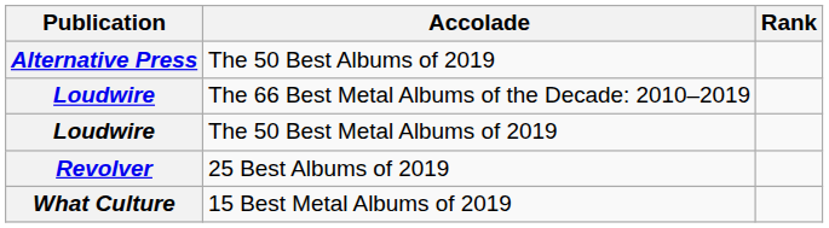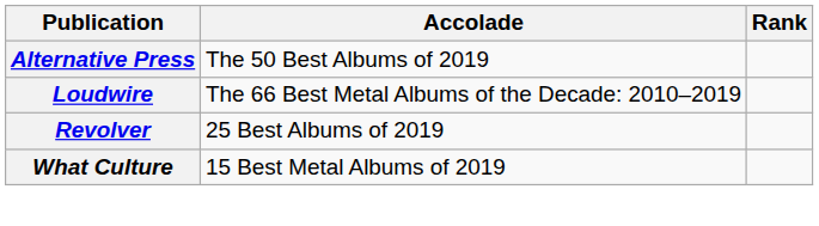 <table class="wikitable sortable plainrowheaders">
 <tr>
 <th>Publication</th>
 <th>Accolade</th>
 <th>Rank</th>
 </tr>
 <tr>
 <th scope="row"><em><a href='#'>Alternative Press</a></em></th>
 <td>The 50 Best Albums of 2019</td>
 <td></td>
 </tr>
 <tr>
 <th scope="row"><em><a href='#'>Loudwire</a></em></th>
 <td>The 66 Best Metal Albums of the Decade: 2010–2019</td>
 <td></td>
 </tr>
 <tr>
-<th scope="row"><em>Loudwire</em></th>
-<td>The 50 Best Metal Albums of 2019</td>
-<td></td>
-</tr>
-<tr>
 <th scope="row"><em><a href='#'>Revolver</a></em></th>
 <td>25 Best Albums of 2019</td>
 <td></td>
 </tr>
 <tr>
 <th scope="row"><em>What Culture</em></th>
 <td>15 Best Metal Albums of 2019</td>
 <td></td>
 </tr>
 </table>
